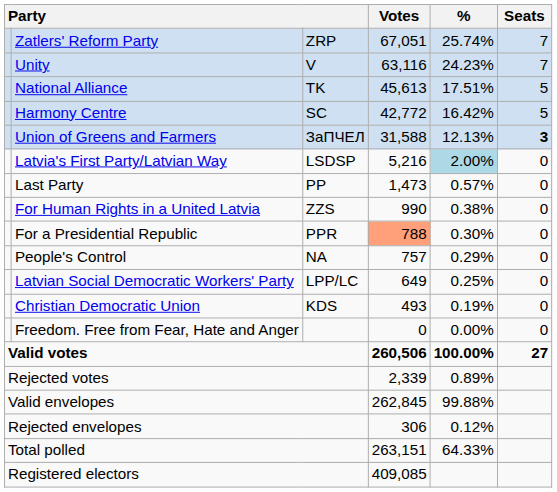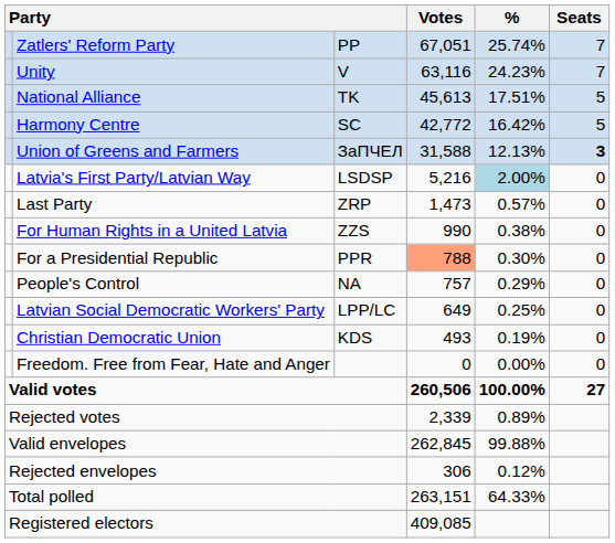 <table class="wikitable" border="1" style="text-align:right;">
 <tr>
 <th style="text-align:left;" colspan=3>Party</th>
 <th align=center width="50">Votes</th>
 <th align=center width="50">%</th>
 <th align=center width="50">Seats</th>
 </tr>
 <tr style="background:#CEE0F2;">
 <td></td>
 <td align=left><a href='#'>Zatlers' Reform Party</a></td>
-<td align=left>ZRP</td>
+<td align=left>PP</td>
 <td>67,051</td>
 <td>25.74%</td>
 <td>7</td>
 </tr>
 <tr style="background:#CEE0F2;">
 <td></td>
 <td align=left><a href='#'>Unity</a></td>
 <td align=left>V</td>
 <td>63,116</td>
 <td>24.23%</td>
 <td>7</td>
 </tr>
 <tr style="background:#CEE0F2;">
 <td></td>
 <td align=left><a href='#'>National Alliance</a></td>
 <td align=left>TK</td>
 <td>45,613</td>
 <td>17.51%</td>
 <td>5</td>
 </tr>
 <tr style="background:#CEE0F2;">
 <td></td>
 <td align=left><a href='#'>Harmony Centre</a></td>
 <td align=left>SC</td>
 <td>42,772</td>
 <td>16.42%</td>
 <td>5</td>
 </tr>
 <tr style="background:#CEE0F2;">
 <td></td>
 <td align=left><a href='#'>Union of Greens and Farmers</a></td>
 <td align=left>ЗаПЧЕЛ</td>
 <td>31,588</td>
 <td>12.13%</td>
 <td><strong>3</strong></td>
 </tr>
 <tr>
 <td></td>
 <td align=left><a href='#'>Latvia's First Party/Latvian Way</a></td>
 <td align=left>LSDSP</td>
 <td>5,216</td>
 <td style="background: lightblue;">2.00%</td>
 <td>0</td>
 </tr>
 <tr>
 <td></td>
 <td align=left>Last Party</td>
-<td align=left>PP</td>
+<td align=left>ZRP</td>
 <td>1,473</td>
 <td>0.57%</td>
 <td>0</td>
 </tr>
 <tr>
 <td></td>
 <td align=left><a href='#'>For Human Rights in a United Latvia</a></td>
 <td align=left>ZZS</td>
 <td>990</td>
 <td>0.38%</td>
 <td>0</td>
 </tr>
 <tr>
 <td></td>
 <td align=left>For a Presidential Republic</td>
 <td align=left>PPR</td>
 <td style="background: lightsalmon;">788</td>
 <td>0.30%</td>
 <td>0</td>
 </tr>
 <tr>
 <td></td>
 <td align=left>People's Control</td>
 <td align=left>NA</td>
 <td>757</td>
 <td>0.29%</td>
 <td>0</td>
 </tr>
 <tr>
 <td></td>
 <td align=left style="white-space: nowrap;"><a href='#'>Latvian Social Democratic Workers' Party</a></td>
 <td align=left>LPP/LC</td>
 <td>649</td>
 <td>0.25%</td>
 <td>0</td>
 </tr>
 <tr>
 <td></td>
 <td align=left><a href='#'>Christian Democratic Union</a></td>
 <td align=left>KDS</td>
 <td>493</td>
 <td>0.19%</td>
 <td>0</td>
 </tr>
 <tr>
 <td></td>
 <td align=left>Freedom. Free from Fear, Hate and Anger</td>
 <td align=left></td>
 <td>0</td>
 <td>0.00%</td>
 <td>0</td>
 </tr>
 <tr style="font-weight:bold">
 <td align=left colspan=3>Valid votes</td>
 <td>260,506</td>
 <td>100.00%</td>
 <td>27</td>
 </tr>
 <tr>
 <td align=left colspan=3>Rejected votes</td>
 <td>2,339</td>
 <td>0.89%</td>
 <td></td>
 </tr>
 <tr>
 <td align=left colspan=3>Valid envelopes</td>
 <td>262,845</td>
 <td>99.88%</td>
 <td></td>
 </tr>
 <tr>
 <td align=left colspan=3>Rejected envelopes</td>
 <td>306</td>
 <td>0.12%</td>
 <td></td>
 </tr>
 <tr>
 <td align=left colspan=3>Total polled</td>
 <td>263,151</td>
 <td>64.33%</td>
 <td></td>
 </tr>
 <tr>
 <td align=left colspan=3>Registered electors</td>
 <td>409,085</td>
 <td></td>
 <td></td>
 </tr>
 </table>
